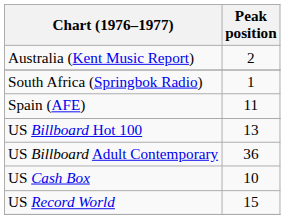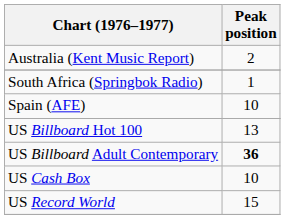 <table class="wikitable sortable">
 <tr>
 <th>Chart (1976–1977)</th>
 <th>Peak<br>position</th>
 </tr>
 <tr>
 <td>Australia (<a href='#'>Kent Music Report</a>)</td>
 <td align="center">2</td>
 </tr>
 <tr>
 </tr>
 <tr>
 </tr>
 <tr>
 </tr>
 <tr>
 </tr>
 <tr>
 </tr>
 <tr>
 </tr>
 <tr>
 </tr>
 <tr>
 </tr>
 <tr>
 <td>South Africa (<a href='#'>Springbok Radio</a>)</td>
 <td align="center">1</td>
 </tr>
 <tr>
 <td>Spain (<a href='#'>AFE</a>)</td>
-<td align="center">11</td>
+<td align="center">10</td>
 </tr>
 <tr>
 </tr>
 <tr>
 </tr>
 <tr>
 <td>US <a href='#'><em>Billboard</em> Hot 100</a></td>
 <td align="center">13</td>
 </tr>
 <tr>
 <td>US <em>Billboard</em> <a href='#'>Adult Contemporary</a></td>
-<td align="center">36</td>
+<td align="center"><strong>36</strong></td>
 </tr>
 <tr>
 <td>US <em><a href='#'>Cash Box</a></em></td>
 <td align="center">10</td>
 </tr>
 <tr>
 <td>US <em><a href='#'>Record World</a></em></td>
 <td align="center">15</td>
 </tr>
 <tr>
 </tr>
 </table>
